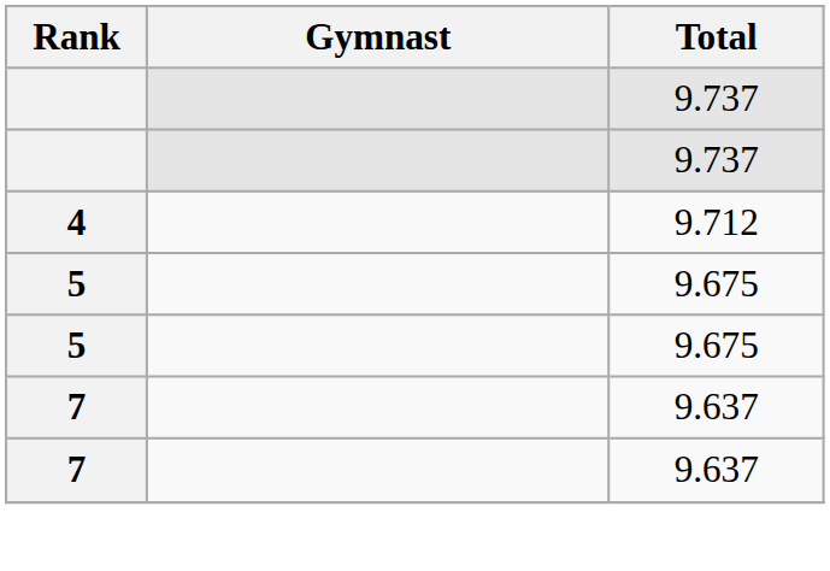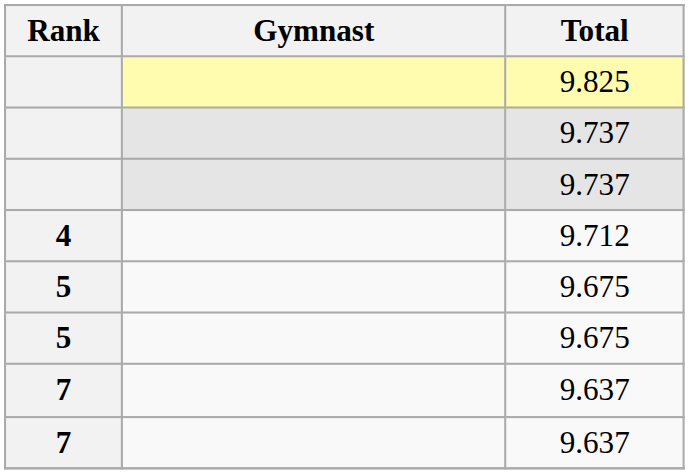 <table class="wikitable sortable" style="text-align:center; font-size:95%">
 <tr>
 <th scope="col" style="width:50px;">Rank</th>
 <th scope="col" style="width:180px;">Gymnast</th>
 <th scope="col" style="width:80px;">Total</th>
+</tr>
+<tr style="background:#fffcaf;">
+<th scope=row style="text-align:center"></th>
+<td style="text-align:left;"></td>
+<td>9.825</td>
 </tr>
 <tr style="background:#e5e5e5;">
 <th scope="row" style="text-align:center"></th>
 <td style="text-align:left;"></td>
 <td>9.737</td>
 </tr>
 <tr style="background:#e5e5e5;">
 <th scope=row style="text-align:center"></th>
 <td style="text-align:left;"></td>
 <td>9.737</td>
 </tr>
 <tr>
 <th scope=row style="text-align:center">4</th>
 <td style="text-align:left;"></td>
 <td>9.712</td>
 </tr>
 <tr>
 <th scope=row style="text-align:center">5</th>
 <td style="text-align:left;"></td>
 <td>9.675</td>
 </tr>
 <tr>
 <th scope=row style="text-align:center">5</th>
 <td style="text-align:left;"></td>
 <td>9.675</td>
 </tr>
 <tr>
 <th scope=row style="text-align:center">7</th>
 <td style="text-align:left;"></td>
 <td>9.637</td>
 </tr>
 <tr>
 <th scope=row style="text-align:center">7</th>
 <td style="text-align:left;"></td>
 <td>9.637</td>
 </tr>
 <tr>
 </tr>
 </table>
